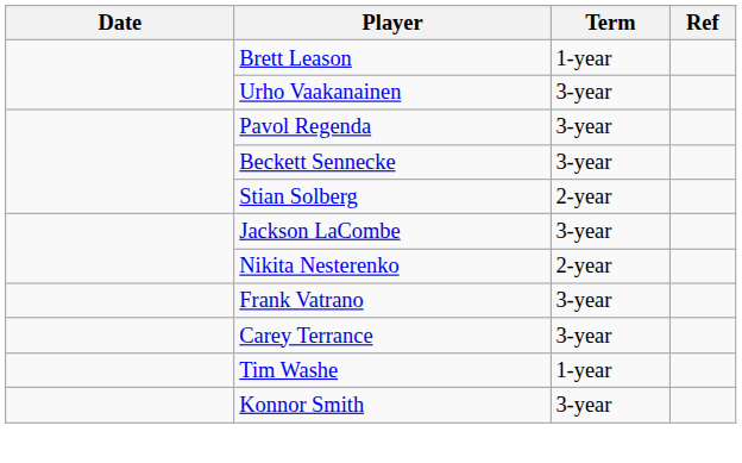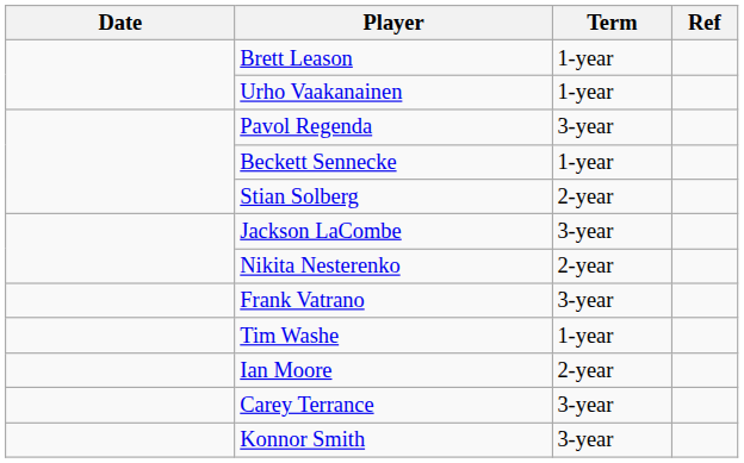 <table class="wikitable">
 <tr>
 <th style="width: 10em;">Date</th>
 <th style="width: 14em;">Player</th>
 <th style="width: 5em;">Term</th>
 <th style="width: 2.5em;">Ref</th>
 </tr>
 <tr>
 <td rowspan=2></td>
 <td><a href='#'>Brett Leason</a></td>
 <td>1-year</td>
 <td></td>
 </tr>
 <tr>
 <td><a href='#'>Urho Vaakanainen</a></td>
-<td>3-year</td>
+<td>1-year</td>
 <td></td>
 </tr>
 <tr>
 <td rowspan=3></td>
 <td><a href='#'>Pavol Regenda</a></td>
 <td>3-year</td>
 <td></td>
 </tr>
 <tr>
 <td><a href='#'>Beckett Sennecke</a></td>
-<td>3-year</td>
+<td>1-year</td>
 <td></td>
 </tr>
 <tr>
 <td><a href='#'>Stian Solberg</a></td>
 <td>2-year</td>
 <td></td>
 </tr>
 <tr>
 <td rowspan=2></td>
 <td><a href='#'>Jackson LaCombe</a></td>
 <td>3-year</td>
 <td></td>
 </tr>
 <tr>
 <td><a href='#'>Nikita Nesterenko</a></td>
 <td>2-year</td>
 <td></td>
 </tr>
 <tr>
 <td></td>
 <td><a href='#'>Frank Vatrano</a></td>
 <td>3-year</td>
 <td></td>
 </tr>
 <tr>
 <td></td>
-<td><a href='#'>Carey Terrance</a></td>
-<td>3-year</td>
+<td><a href='#'>Tim Washe</a></td>
+<td>1-year</td>
 <td></td>
 </tr>
 <tr>
 <td></td>
-<td><a href='#'>Tim Washe</a></td>
-<td>1-year</td>
+<td><a href='#'>Ian Moore</a></td>
+<td>2-year</td>
+<td></td>
+</tr>
+<tr>
+<td></td>
+<td><a href='#'>Carey Terrance</a></td>
+<td>3-year</td>
 <td></td>
 </tr>
 <tr>
 <td></td>
 <td><a href='#'>Konnor Smith</a></td>
 <td>3-year</td>
 <td></td>
 </tr>
 </table>
